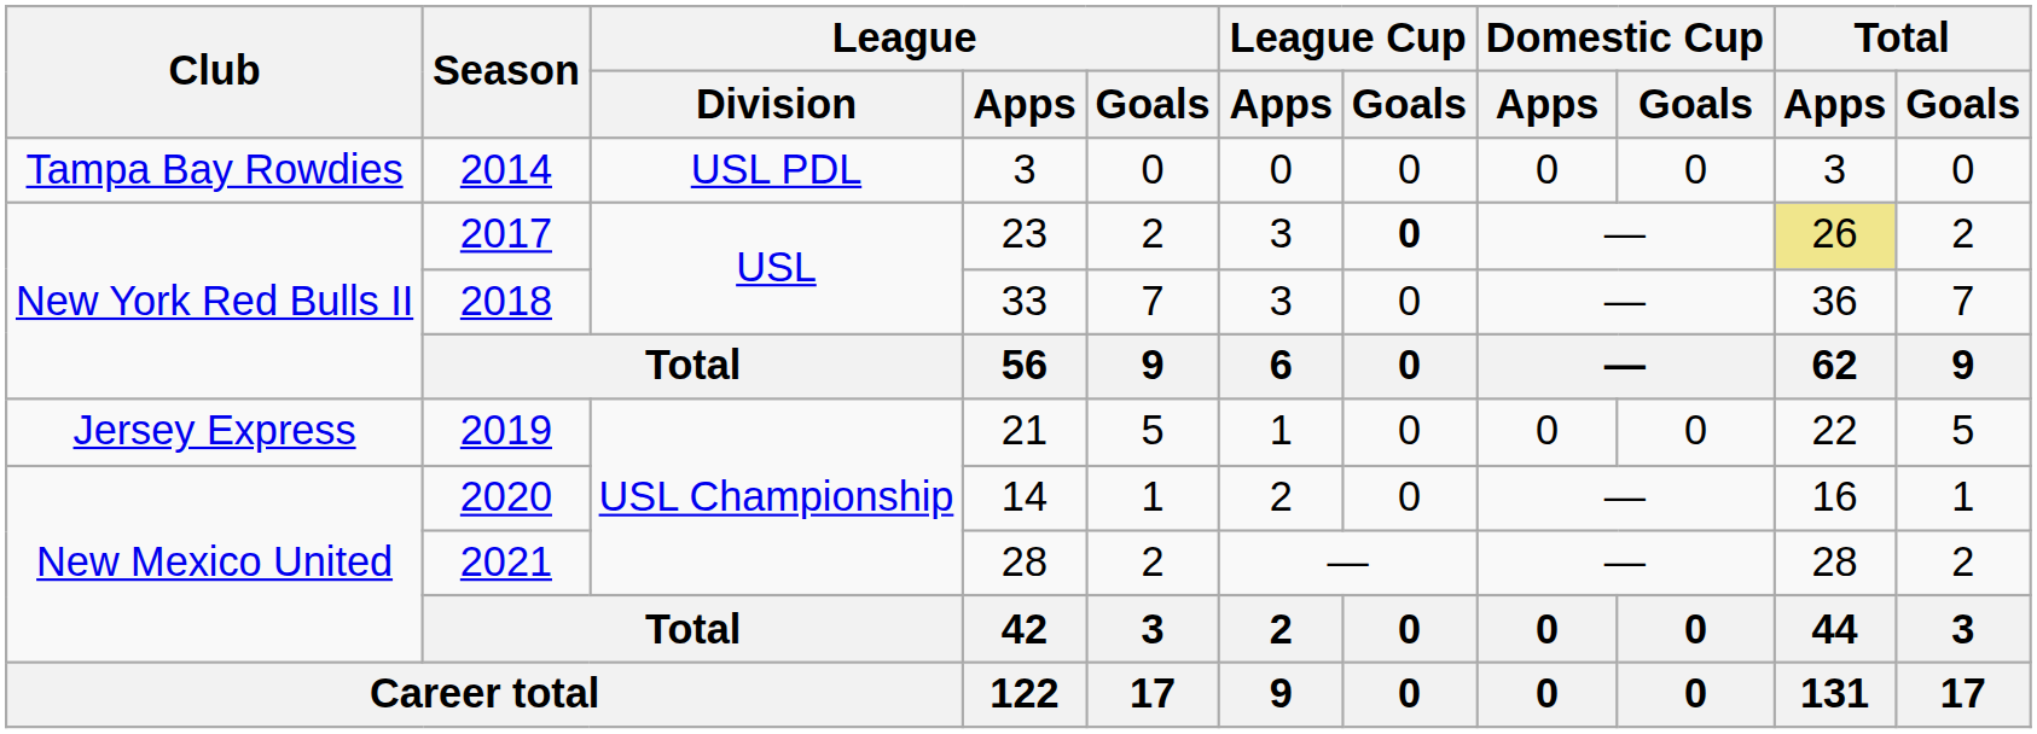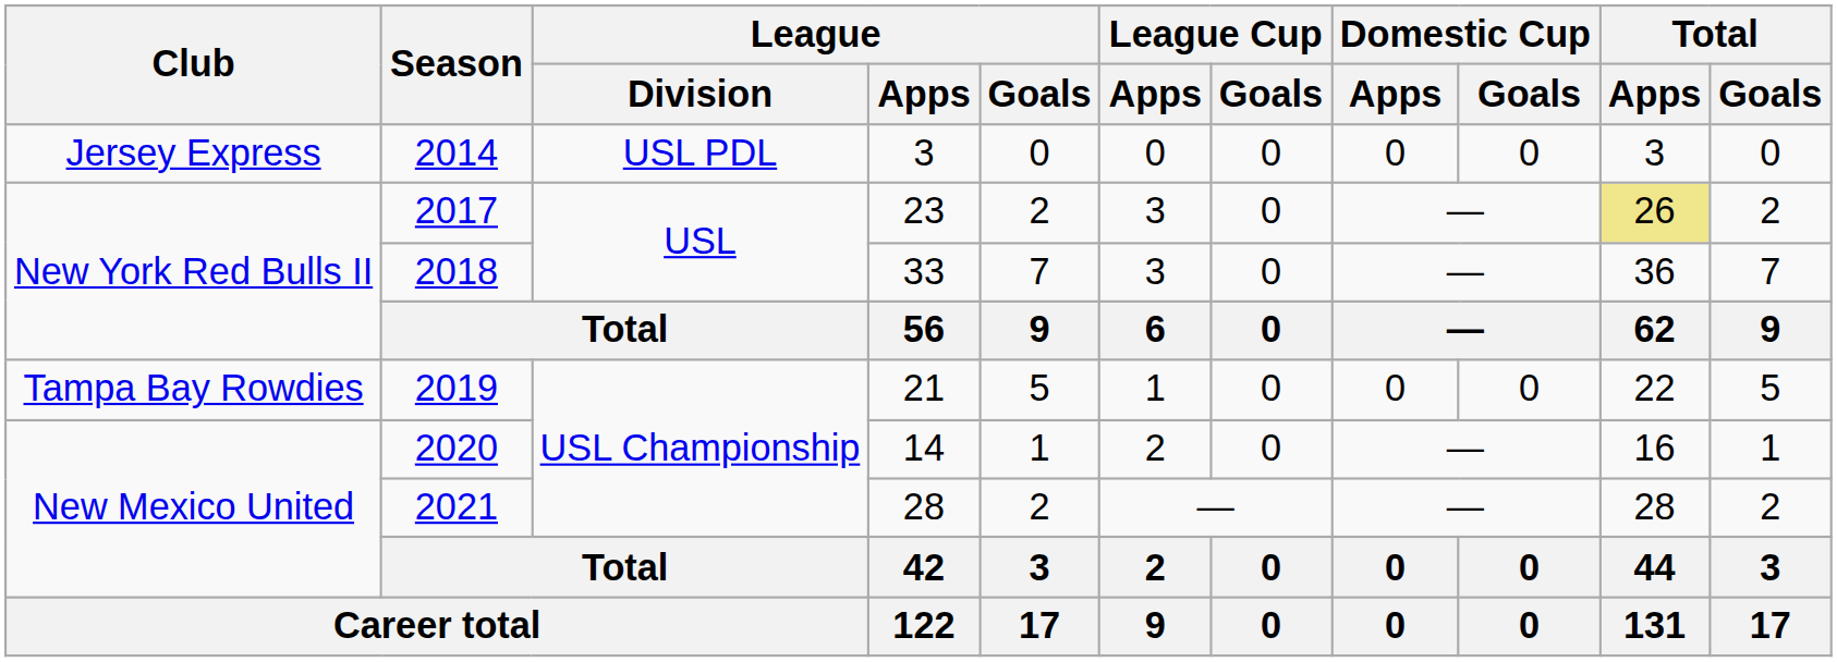 <table class="wikitable" style="text-align: center;">
 <tr>
 <th rowspan="2">Club</th>
 <th rowspan="2">Season</th>
 <th colspan="3">League</th>
 <th colspan="2">League Cup</th>
 <th colspan="2">Domestic Cup</th>
 <th colspan="2">Total</th>
 </tr>
 <tr>
 <th>Division</th>
 <th>Apps</th>
 <th>Goals</th>
 <th>Apps</th>
 <th>Goals</th>
 <th>Apps</th>
 <th>Goals</th>
 <th>Apps</th>
 <th>Goals</th>
 </tr>
 <tr>
-<td><a href='#'>Tampa Bay Rowdies</a></td>
+<td><a href='#'>Jersey Express</a></td>
 <td><a href='#'>2014</a></td>
 <td><a href='#'>USL PDL</a></td>
 <td>3</td>
 <td>0</td>
 <td>0</td>
 <td>0</td>
 <td>0</td>
 <td>0</td>
 <td>3</td>
 <td>0</td>
 </tr>
 <tr>
 <td rowspan="3"><a href='#'>New York Red Bulls II</a></td>
 <td><a href='#'>2017</a></td>
 <td rowspan="2"><a href='#'>USL</a></td>
 <td>23</td>
 <td>2</td>
 <td>3</td>
-<td><strong>0</strong></td>
+<td>0</td>
 <td colspan="2">—</td>
 <td style="background: khaki;">26</td>
 <td>2</td>
 </tr>
 <tr>
 <td><a href='#'>2018</a></td>
 <td>33</td>
 <td>7</td>
 <td>3</td>
 <td>0</td>
 <td colspan="2">—</td>
 <td>36</td>
 <td>7</td>
 </tr>
 <tr>
 <th colspan="2">Total</th>
 <th>56</th>
 <th>9</th>
 <th>6</th>
 <th>0</th>
 <th colspan="2">—</th>
 <th>62</th>
 <th>9</th>
 </tr>
 <tr>
-<td><a href='#'>Jersey Express</a></td>
+<td><a href='#'>Tampa Bay Rowdies</a></td>
 <td><a href='#'>2019</a></td>
 <td rowspan="3"><a href='#'>USL Championship</a></td>
 <td>21</td>
 <td>5</td>
 <td>1</td>
 <td>0</td>
 <td>0</td>
 <td>0</td>
 <td>22</td>
 <td>5</td>
 </tr>
 <tr>
 <td rowspan="3"><a href='#'>New Mexico United</a></td>
 <td><a href='#'>2020</a></td>
 <td>14</td>
 <td>1</td>
 <td>2</td>
 <td>0</td>
 <td colspan="2">—</td>
 <td>16</td>
 <td>1</td>
 </tr>
 <tr>
 <td><a href='#'>2021</a></td>
 <td>28</td>
 <td>2</td>
 <td colspan="2">—</td>
 <td colspan="2">—</td>
 <td>28</td>
 <td>2</td>
 </tr>
 <tr>
 <th colspan="2">Total</th>
 <th>42</th>
 <th>3</th>
 <th>2</th>
 <th>0</th>
 <th>0</th>
 <th>0</th>
 <th>44</th>
 <th>3</th>
 </tr>
 <tr>
 <th colspan="3">Career total</th>
 <th>122</th>
 <th>17</th>
 <th>9</th>
 <th>0</th>
 <th>0</th>
 <th>0</th>
 <th>131</th>
 <th>17</th>
 </tr>
 </table>
